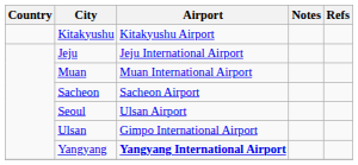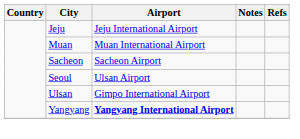 <table class="sortable wikitable">
 <tr>
 <th>Country</th>
 <th>City</th>
 <th>Airport</th>
 <th>Notes</th>
 <th>Refs</th>
-</tr>
-<tr>
-<td></td>
-<td><a href='#'>Kitakyushu</a></td>
-<td><a href='#'>Kitakyushu Airport</a></td>
-<td align=center></td>
-<td align=center></td>
 </tr>
 <tr>
 <td rowspan="6"></td>
 <td><a href='#'>Jeju</a></td>
 <td><a href='#'>Jeju International Airport</a></td>
 <td align=center></td>
 <td align=center></td>
 </tr>
 <tr>
 <td><a href='#'>Muan</a></td>
 <td><a href='#'>Muan International Airport</a></td>
 <td align=center></td>
 <td align=center></td>
 </tr>
 <tr>
 <td><a href='#'>Sacheon</a></td>
 <td><a href='#'>Sacheon Airport</a></td>
 <td align=center></td>
 <td align=center></td>
 </tr>
 <tr>
 <td><a href='#'>Seoul</a></td>
 <td><a href='#'>Ulsan Airport</a></td>
 <td align=center></td>
 <td align=center></td>
 </tr>
 <tr>
 <td><a href='#'>Ulsan</a></td>
 <td><a href='#'>Gimpo International Airport</a></td>
 <td></td>
 <td align=center></td>
 </tr>
 <tr>
 <td><a href='#'>Yangyang</a></td>
 <td><strong><a href='#'>Yangyang International Airport</a></strong></td>
 <td align=center></td>
 <td align=center></td>
 </tr>
 <tr>
 </tr>
 </table>
